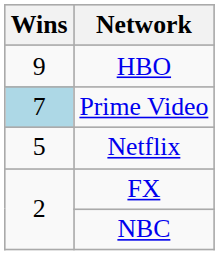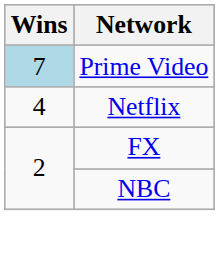 <table class="wikitable sortable" style="text-align: center; max-width:20em">
 <tr>
 <th scope="col">Wins</th>
 <th scope="col">Network</th>
 </tr>
 <tr>
-<td scope="row">9</td>
-<td><a href='#'>HBO</a></td>
-</tr>
-<tr>
 <td scope="row" style="background: lightblue;">7</td>
 <td><a href='#'>Prime Video</a></td>
 </tr>
 <tr>
-<td scope="row">5</td>
+<td scope="row">4</td>
 <td><a href='#'>Netflix</a></td>
 </tr>
 <tr>
 <td scope="row" rowspan="2">2</td>
 <td><a href='#'>FX</a></td>
 </tr>
 <tr>
 <td><a href='#'>NBC</a></td>
 </tr>
 </table>
